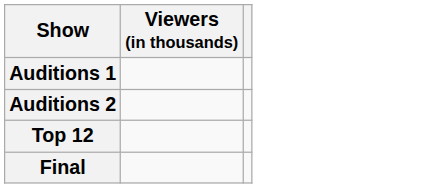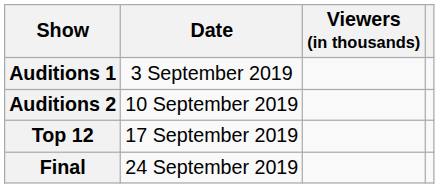 <table class="wikitable plainrowheaders sortable" style="text-align:center">
 <tr>
 <th scope="col">Show</th>
+<th scope="col">Date</th>
 <th scope="col">Viewers<br><small>(in thousands)</small></th>
 <th scope="col" class="unsortable"></th>
 </tr>
 <tr>
 <th scope="row">Auditions 1</th>
+<td>3 September 2019</td>
 <td></td>
 <td></td>
 </tr>
 <tr>
 <th scope="row">Auditions 2</th>
+<td>10 September 2019</td>
 <td></td>
 <td></td>
 </tr>
 <tr>
 <th scope="row">Top 12</th>
+<td>17 September 2019</td>
 <td></td>
 <td></td>
 </tr>
 <tr>
 <th scope="row">Final</th>
+<td>24 September 2019</td>
 <td></td>
 <td></td>
 </tr>
 </table>
